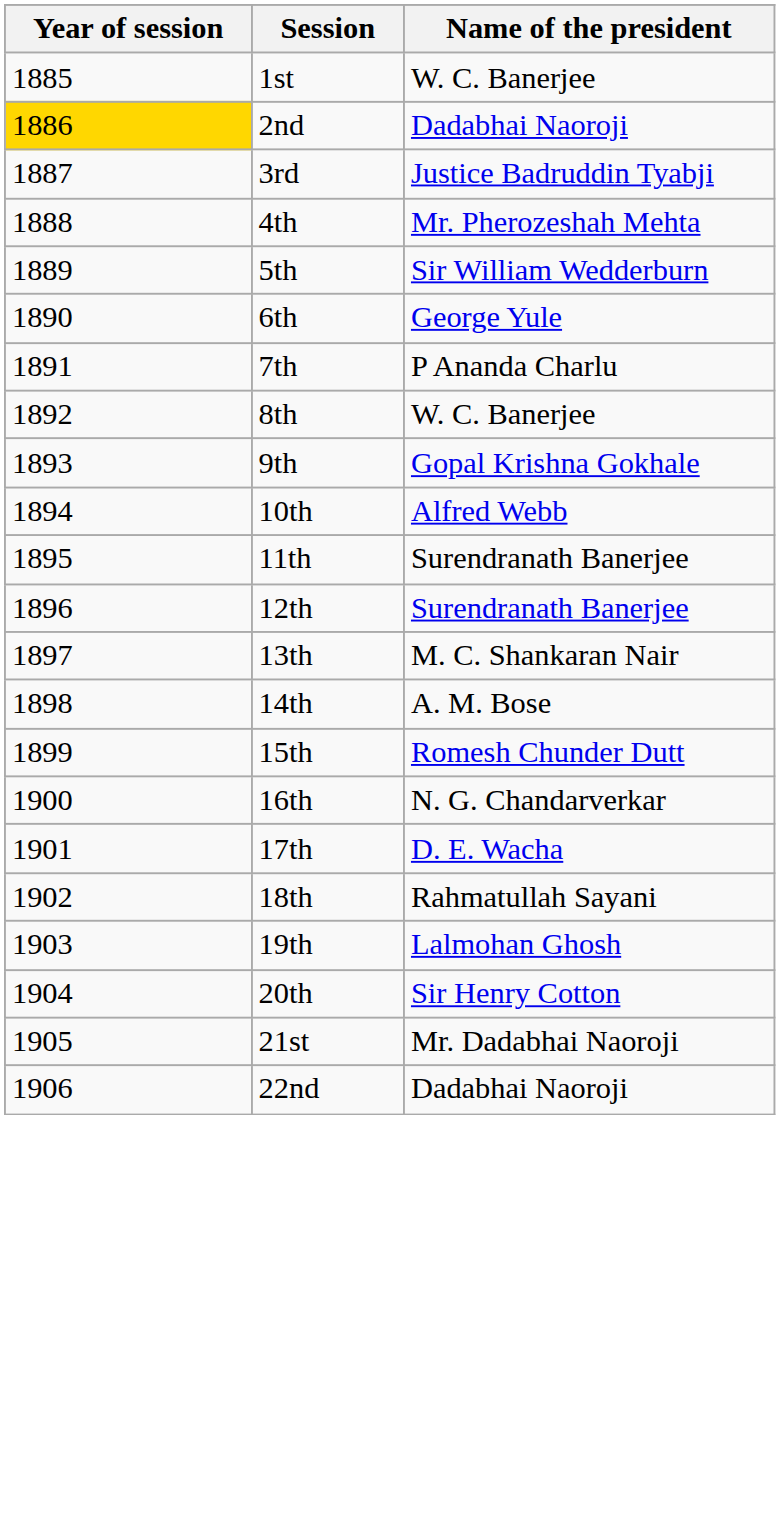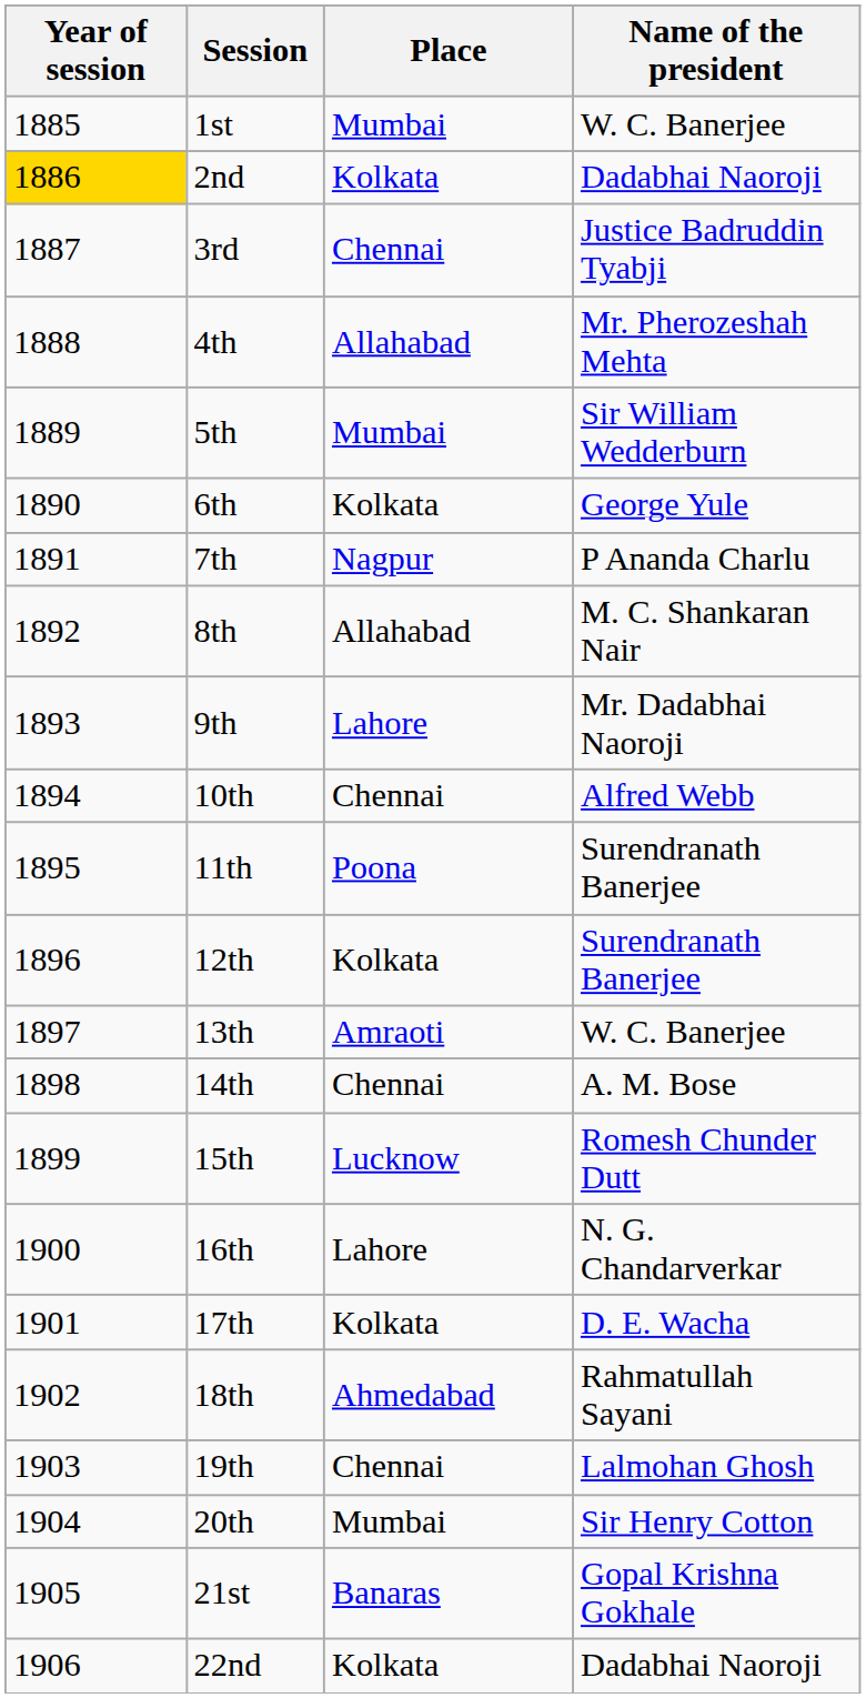 <table class="wikitable sortable" align="left center" style="width:65%;">
 <tr>
 <th style="width:15%;">Year of session</th>
 <th style="width:5%;">Session</th>
+<th style="width:20%;">Place</th>
 <th style="width:20%;">Name of the president</th>
 </tr>
 <tr>
 <td>1885</td>
 <td>1st</td>
+<td><a href='#'>Mumbai</a></td>
 <td>W. C. Banerjee</td>
 </tr>
 <tr>
 <td style="background: gold;">1886</td>
 <td>2nd</td>
+<td><a href='#'>Kolkata</a></td>
 <td><a href='#'>Dadabhai Naoroji</a></td>
 </tr>
 <tr>
 <td>1887</td>
 <td>3rd</td>
+<td><a href='#'>Chennai</a></td>
 <td><a href='#'>Justice Badruddin Tyabji</a></td>
 </tr>
 <tr>
 <td>1888</td>
 <td>4th</td>
+<td><a href='#'>Allahabad</a></td>
 <td><a href='#'>Mr. Pherozeshah Mehta</a></td>
 </tr>
 <tr>
 <td>1889</td>
 <td>5th</td>
+<td><a href='#'>Mumbai</a></td>
 <td><a href='#'>Sir William Wedderburn</a></td>
 </tr>
 <tr>
 <td>1890</td>
 <td>6th</td>
+<td>Kolkata</td>
 <td><a href='#'>George Yule</a></td>
 </tr>
 <tr>
 <td>1891</td>
 <td>7th</td>
+<td><a href='#'>Nagpur</a></td>
 <td>P Ananda Charlu</td>
 </tr>
 <tr>
 <td>1892</td>
 <td>8th</td>
-<td>W. C. Banerjee</td>
+<td>Allahabad</td>
+<td>M. C. Shankaran Nair</td>
 </tr>
 <tr>
 <td>1893</td>
 <td>9th</td>
-<td><a href='#'>Gopal Krishna Gokhale</a></td>
+<td><a href='#'>Lahore</a></td>
+<td>Mr. Dadabhai Naoroji</td>
 </tr>
 <tr>
 <td>1894</td>
 <td>10th</td>
+<td>Chennai</td>
 <td><a href='#'>Alfred Webb</a></td>
 </tr>
 <tr>
 <td>1895</td>
 <td>11th</td>
+<td><a href='#'>Poona</a></td>
 <td>Surendranath Banerjee</td>
 </tr>
 <tr>
 <td>1896</td>
 <td>12th</td>
+<td>Kolkata</td>
 <td><a href='#'>Surendranath Banerjee</a></td>
 </tr>
 <tr>
 <td>1897</td>
 <td>13th</td>
-<td>M. C. Shankaran Nair</td>
+<td><a href='#'>Amraoti</a></td>
+<td>W. C. Banerjee</td>
 </tr>
 <tr>
 <td>1898</td>
 <td>14th</td>
+<td>Chennai</td>
 <td>A. M. Bose</td>
 </tr>
 <tr>
 <td>1899</td>
 <td>15th</td>
+<td><a href='#'>Lucknow</a></td>
 <td><a href='#'>Romesh Chunder Dutt</a></td>
 </tr>
 <tr>
 <td>1900</td>
 <td>16th</td>
+<td>Lahore</td>
 <td>N. G. Chandarverkar</td>
 </tr>
 <tr>
 <td>1901</td>
 <td>17th</td>
+<td>Kolkata</td>
 <td><a href='#'>D. E. Wacha</a></td>
 </tr>
 <tr>
 <td>1902</td>
 <td>18th</td>
+<td><a href='#'>Ahmedabad</a></td>
 <td>Rahmatullah Sayani</td>
 </tr>
 <tr>
 <td>1903</td>
 <td>19th</td>
+<td>Chennai</td>
 <td><a href='#'>Lalmohan Ghosh</a></td>
 </tr>
 <tr>
 <td>1904</td>
 <td>20th</td>
+<td>Mumbai</td>
 <td><a href='#'>Sir Henry Cotton</a></td>
 </tr>
 <tr>
 <td>1905</td>
 <td>21st</td>
-<td>Mr. Dadabhai Naoroji</td>
+<td><a href='#'>Banaras</a></td>
+<td><a href='#'>Gopal Krishna Gokhale</a></td>
 </tr>
 <tr>
 <td>1906</td>
 <td>22nd</td>
+<td>Kolkata</td>
 <td>Dadabhai Naoroji</td>
 </tr>
 </table>
